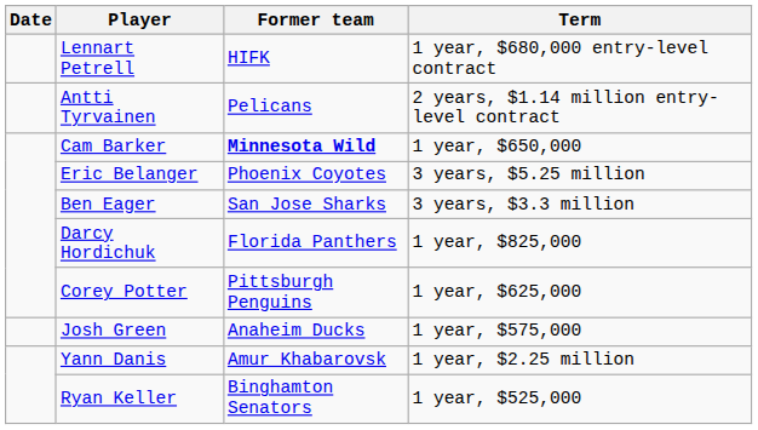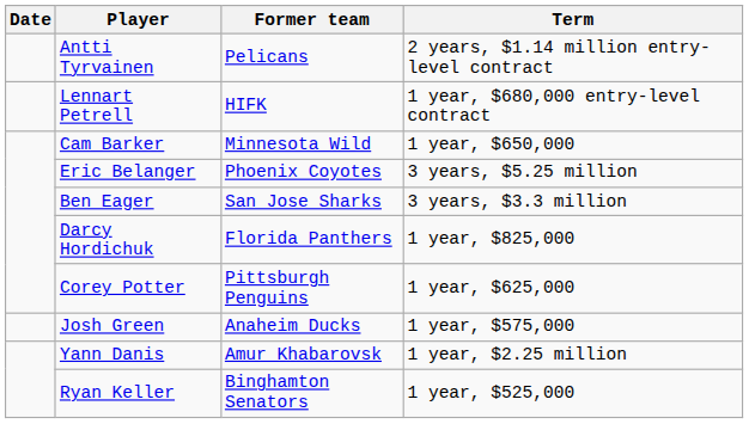 <table class="wikitable">
 <tr style="background:#ddd; text-align:center;">
 <th style="width: 1em;">Date</th>
 <th style="width: 9em;">Player</th>
 <th style="width: 10em;">Former team</th>
 <th style="width: 19em;">Term</th>
 </tr>
 <tr>
 <td></td>
+<td><a href='#'>Antti Tyrvainen</a></td>
+<td><a href='#'>Pelicans</a></td>
+<td>2 years, $1.14 million entry-level contract</td>
+</tr>
+<tr>
+<td></td>
 <td><a href='#'>Lennart Petrell</a></td>
 <td><a href='#'>HIFK</a></td>
 <td>1 year, $680,000 entry-level contract</td>
 </tr>
 <tr>
-<td></td>
-<td><a href='#'>Antti Tyrvainen</a></td>
-<td><a href='#'>Pelicans</a></td>
-<td>2 years, $1.14 million entry-level contract</td>
-</tr>
-<tr>
 <td rowspan=5></td>
 <td><a href='#'>Cam Barker</a></td>
-<td><strong><a href='#'>Minnesota Wild</a></strong></td>
+<td><a href='#'>Minnesota Wild</a></td>
 <td>1 year, $650,000</td>
 </tr>
 <tr>
 <td><a href='#'>Eric Belanger</a></td>
 <td><a href='#'>Phoenix Coyotes</a></td>
 <td>3 years, $5.25 million</td>
 </tr>
 <tr>
 <td><a href='#'>Ben Eager</a></td>
 <td><a href='#'>San Jose Sharks</a></td>
 <td>3 years, $3.3 million</td>
 </tr>
 <tr>
 <td><a href='#'>Darcy Hordichuk</a></td>
 <td><a href='#'>Florida Panthers</a></td>
 <td>1 year, $825,000</td>
 </tr>
 <tr>
 <td><a href='#'>Corey Potter</a></td>
 <td><a href='#'>Pittsburgh Penguins</a></td>
 <td>1 year, $625,000</td>
 </tr>
 <tr>
 <td></td>
 <td><a href='#'>Josh Green</a></td>
 <td><a href='#'>Anaheim Ducks</a></td>
 <td>1 year, $575,000</td>
 </tr>
 <tr>
 <td rowspan=2></td>
 <td><a href='#'>Yann Danis</a></td>
 <td><a href='#'>Amur Khabarovsk</a></td>
 <td>1 year, $2.25 million</td>
 </tr>
 <tr>
 <td><a href='#'>Ryan Keller</a></td>
 <td><a href='#'>Binghamton Senators</a></td>
 <td>1 year, $525,000</td>
 </tr>
 </table>
